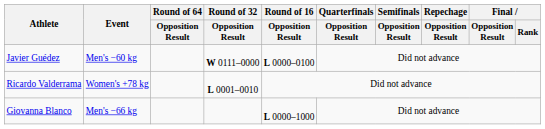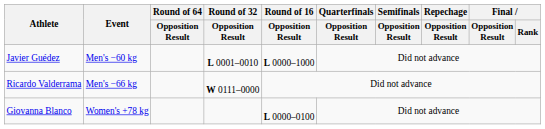 <table class="wikitable" style="font-size:90%">
 <tr>
 <th rowspan="2">Athlete</th>
 <th rowspan="2">Event</th>
 <th>Round of 64</th>
 <th>Round of 32</th>
 <th>Round of 16</th>
 <th>Quarterfinals</th>
 <th>Semifinals</th>
 <th>Repechage</th>
 <th colspan=2>Final / </th>
 </tr>
 <tr style="font-size:95%">
 <th>Opposition<br>Result</th>
 <th>Opposition<br>Result</th>
 <th>Opposition<br>Result</th>
 <th>Opposition<br>Result</th>
 <th>Opposition<br>Result</th>
 <th>Opposition<br>Result</th>
 <th>Opposition<br>Result</th>
 <th>Rank</th>
 </tr>
 <tr align=center>
 <td align=left><a href='#'>Javier Guédez</a></td>
 <td align=left><a href='#'>Men's −60 kg</a></td>
 <td></td>
-<td><br><strong>W</strong> 0111–0000</td>
-<td><br><strong>L</strong> 0000–0100</td>
+<td><br><strong>L</strong> 0001–0010</td>
+<td><br><strong>L</strong> 0000–1000</td>
 <td colspan=5>Did not advance</td>
 </tr>
 <tr align=center>
 <td align=left><a href='#'>Ricardo Valderrama</a></td>
-<td align=left><a href='#'>Women's +78 kg</a></td>
+<td align=left><a href='#'>Men's −66 kg</a></td>
 <td></td>
-<td><br><strong>L</strong> 0001–0010</td>
+<td><br><strong>W</strong> 0111–0000</td>
 <td colspan=6>Did not advance</td>
 </tr>
 <tr align=center>
 <td align=left><a href='#'>Giovanna Blanco</a></td>
-<td align=left><a href='#'>Men's −66 kg</a></td>
+<td align=left><a href='#'>Women's +78 kg</a></td>
 <td></td>
 <td></td>
-<td><br><strong>L</strong> 0000–1000</td>
+<td><br><strong>L</strong> 0000–0100</td>
 <td colspan=5>Did not advance</td>
 </tr>
 </table>
